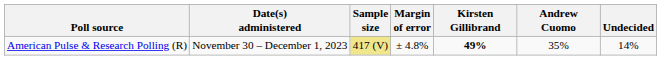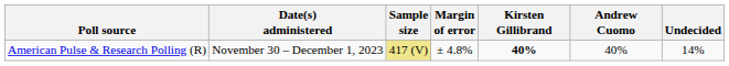 <table class="wikitable" style="font-size:90%;text-align:center;">
 <tr valign=bottom>
 <th>Poll source</th>
 <th>Date(s)<br>administered</th>
 <th>Sample<br>size</th>
 <th>Margin<br>of error</th>
 <th style="width:100px;">Kirsten<br>Gillibrand</th>
 <th style="width:100px;">Andrew<br>Cuomo</th>
 <th>Undecided</th>
 </tr>
 <tr>
 <td style="text-align:left;"><a href='#'>American Pulse & Research Polling</a> (R)</td>
 <td>November 30 – December 1, 2023</td>
 <td style="background: khaki;">417 (V)</td>
 <td>± 4.8%</td>
-<td><strong>49%</strong></td>
-<td>35%</td>
+<td><strong>40%</strong></td>
+<td>40%</td>
 <td>14%</td>
 </tr>
 </table>
